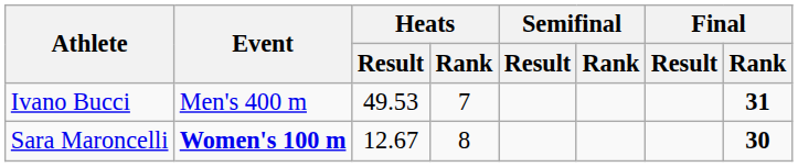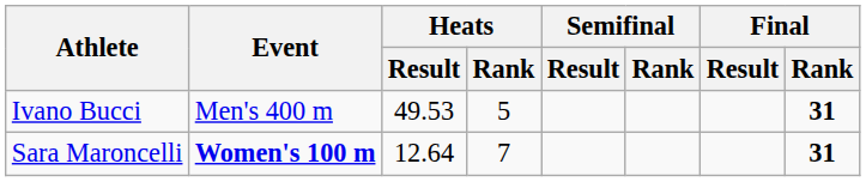 <table class="wikitable" border="1">
 <tr>
 <th rowspan="2">Athlete</th>
 <th rowspan="2">Event</th>
 <th colspan="2">Heats</th>
 <th colspan="2">Semifinal</th>
 <th colspan="2">Final</th>
 </tr>
 <tr>
 <th>Result</th>
 <th>Rank</th>
 <th>Result</th>
 <th>Rank</th>
 <th>Result</th>
 <th>Rank</th>
 </tr>
 <tr>
 <td><a href='#'>Ivano Bucci</a></td>
 <td><a href='#'>Men's 400 m</a></td>
 <td align=center>49.53</td>
-<td align=center>7</td>
+<td align=center>5</td>
 <td align=center></td>
 <td align=center></td>
 <td align=center></td>
 <td align=center><strong>31</strong></td>
 </tr>
 <tr>
 <td><a href='#'>Sara Maroncelli</a></td>
 <td><strong><a href='#'>Women's 100 m</a></strong></td>
-<td align=center>12.67</td>
-<td align=center>8</td>
+<td align=center>12.64</td>
+<td align=center>7</td>
 <td align=center></td>
 <td align=center></td>
 <td align=center></td>
-<td align=center><strong>30</strong></td>
+<td align=center><strong>31</strong></td>
 </tr>
 </table>
